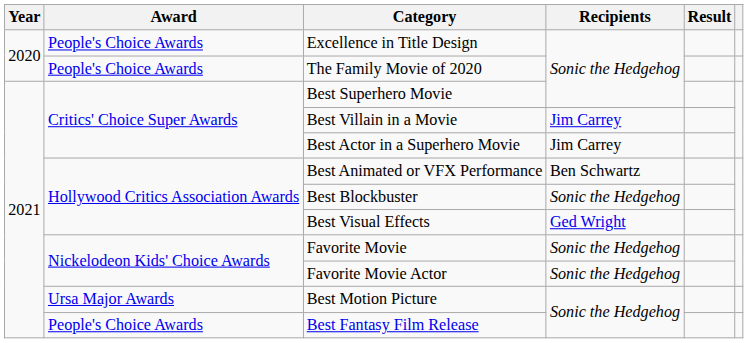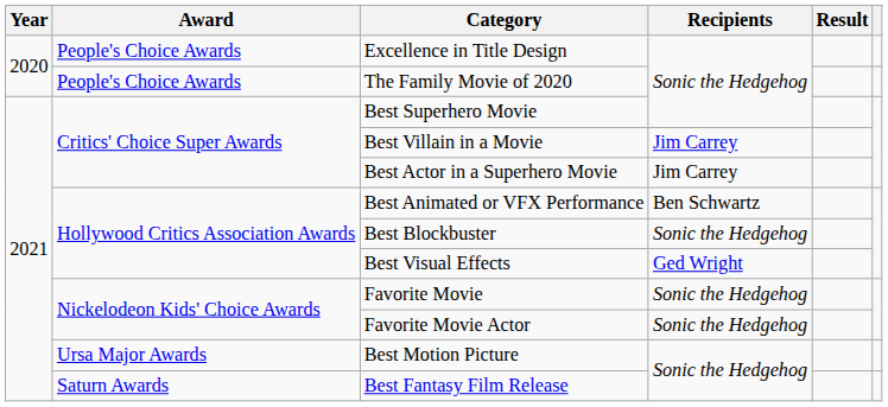 <table class="wikitable sortable plainrowheaders">
 <tr>
 <th>Year</th>
 <th>Award</th>
 <th>Category</th>
 <th>Recipients</th>
 <th>Result</th>
 <th></th>
 </tr>
 <tr>
 <td rowspan="2">2020</td>
 <td><a href='#'>People's Choice Awards</a></td>
 <td>Excellence in Title Design</td>
 <td rowspan="3"><em>Sonic the Hedgehog</em></td>
 <td></td>
 <td></td>
 </tr>
 <tr>
 <td><a href='#'>People's Choice Awards</a></td>
 <td>The Family Movie of 2020</td>
 <td></td>
 <td></td>
 </tr>
 <tr>
 <td rowspan="10">2021</td>
 <td rowspan="3"><a href='#'>Critics' Choice Super Awards</a></td>
 <td>Best Superhero Movie</td>
 <td></td>
 <td rowspan="3"></td>
 </tr>
 <tr>
 <td>Best Villain in a Movie</td>
 <td><a href='#'>Jim Carrey</a></td>
 <td></td>
 </tr>
 <tr>
 <td>Best Actor in a Superhero Movie</td>
 <td>Jim Carrey</td>
 <td></td>
 </tr>
 <tr>
 <td rowspan="3"><a href='#'>Hollywood Critics Association Awards</a></td>
 <td>Best Animated or VFX Performance</td>
 <td>Ben Schwartz</td>
 <td></td>
 <td rowspan="3"></td>
 </tr>
 <tr>
 <td>Best Blockbuster</td>
 <td><em>Sonic the Hedgehog</em></td>
 <td></td>
 </tr>
 <tr>
 <td>Best Visual Effects</td>
 <td><a href='#'>Ged Wright</a></td>
 <td></td>
 </tr>
 <tr>
 <td rowspan="2"><a href='#'>Nickelodeon Kids' Choice Awards</a></td>
 <td>Favorite Movie</td>
 <td><em>Sonic the Hedgehog</em></td>
 <td></td>
 <td rowspan="2"></td>
 </tr>
 <tr>
 <td>Favorite Movie Actor</td>
 <td><em>Sonic the Hedgehog</em></td>
 <td></td>
 </tr>
 <tr>
 <td><a href='#'>Ursa Major Awards</a></td>
 <td>Best Motion Picture</td>
 <td rowspan="2"><em>Sonic the Hedgehog</em></td>
 <td></td>
 <td></td>
 </tr>
 <tr>
-<td><a href='#'>People's Choice Awards</a></td>
+<td><a href='#'>Saturn Awards</a></td>
 <td><a href='#'>Best Fantasy Film Release</a></td>
 <td></td>
 <td></td>
 </tr>
 </table>
